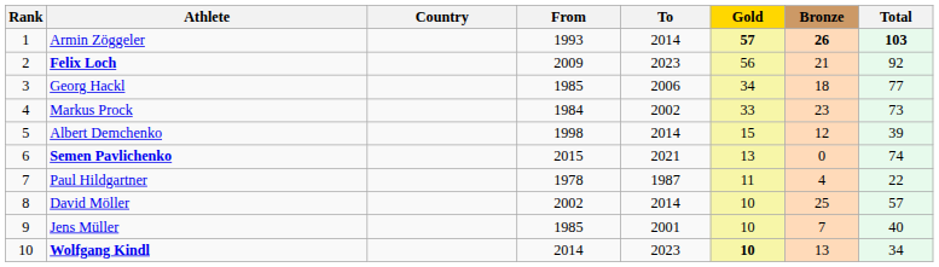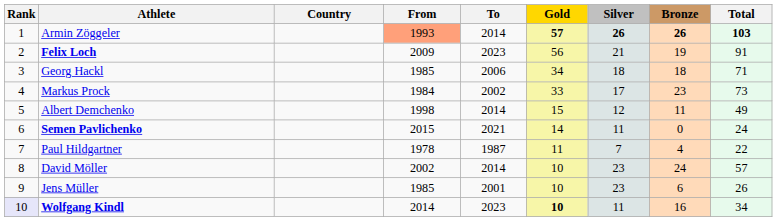 <table class="wikitable plainrowheaders" width=80% style="text-align:center;">
 <tr style="background-color:#EDEDED;">
 <th class="hintergrundfarbe5" style="width:1em">Rank</th>
 <th class="hintergrundfarbe5">Athlete</th>
 <th class="hintergrundfarbe5">Country</th>
 <th class="hintergrundfarbe5">From</th>
 <th class="hintergrundfarbe5">To</th>
 <th style="background:    gold; width:8%">Gold</th>
+<th style="background:  silver; width:8%">Silver</th>
 <th style="background: #CC9966; width:8%">Bronze</th>
 <th class="hintergrundfarbe5" style="width:8%">Total</th>
 </tr>
 <tr>
 <td>1</td>
 <td align="left"><a href='#'>Armin Zöggeler</a></td>
 <td align="left"></td>
-<td>1993</td>
+<td style="background: lightsalmon;">1993</td>
 <td>2014</td>
 <td bgcolor="#F7F6A8"><strong>57</strong></td>
+<td bgcolor="#DCE5E5"><strong>26</strong></td>
 <td bgcolor="#FFDAB9"><strong>26</strong></td>
 <td bgcolor="#E7FAEC"><strong>103</strong></td>
 </tr>
 <tr align="center">
 <td>2</td>
 <td align="left"><strong><a href='#'>Felix Loch</a></strong></td>
 <td align="left"></td>
 <td>2009</td>
 <td>2023</td>
 <td bgcolor="#F7F6A8">56</td>
-<td bgcolor="#FFDAB9">21</td>
-<td bgcolor="#E7FAEC">92</td>
+<td bgcolor="#DCE5E5">21</td>
+<td bgcolor="#FFDAB9">19</td>
+<td bgcolor="#E7FAEC">91</td>
 </tr>
 <tr align="center">
 <td>3</td>
 <td align="left"><a href='#'>Georg Hackl</a></td>
 <td align="left"><br></td>
 <td>1985</td>
 <td>2006</td>
 <td bgcolor="#F7F6A8">34</td>
+<td bgcolor="#DCE5E5">18</td>
 <td bgcolor="#FFDAB9">18</td>
-<td bgcolor="#E7FAEC">77</td>
+<td bgcolor="#E7FAEC">71</td>
 </tr>
 <tr align="center">
 <td>4</td>
 <td align="left"><a href='#'>Markus Prock</a></td>
 <td align="left"></td>
 <td>1984</td>
 <td>2002</td>
 <td bgcolor="#F7F6A8">33</td>
+<td bgcolor="#DCE5E5">17</td>
 <td bgcolor="#FFDAB9">23</td>
 <td bgcolor="#E7FAEC">73</td>
 </tr>
 <tr align="center">
 <td>5</td>
 <td align="left"><a href='#'>Albert Demchenko</a></td>
 <td align="left"></td>
 <td>1998</td>
 <td>2014</td>
 <td bgcolor="#F7F6A8">15</td>
-<td bgcolor="#FFDAB9">12</td>
-<td bgcolor="#E7FAEC">39</td>
+<td bgcolor="#DCE5E5">12</td>
+<td bgcolor="#FFDAB9">11</td>
+<td bgcolor="#E7FAEC">49</td>
 </tr>
 <tr align="center">
 <td>6</td>
 <td align="left"><strong><a href='#'>Semen Pavlichenko</a></strong></td>
 <td align="left"></td>
 <td>2015</td>
 <td>2021</td>
-<td bgcolor="#F7F6A8">13</td>
+<td bgcolor="#F7F6A8">14</td>
+<td bgcolor="#DCE5E5">11</td>
 <td bgcolor="#FFDAB9">0</td>
-<td bgcolor="#E7FAEC">74</td>
+<td bgcolor="#E7FAEC">24</td>
 </tr>
 <tr align="center">
 <td>7</td>
 <td align="left"><a href='#'>Paul Hildgartner</a></td>
 <td align="left"></td>
 <td>1978</td>
 <td>1987</td>
 <td bgcolor="#F7F6A8">11</td>
+<td bgcolor="#DCE5E5">7</td>
 <td bgcolor="#FFDAB9">4</td>
 <td bgcolor="#E7FAEC">22</td>
 </tr>
 <tr align="center">
 <td>8</td>
 <td align="left"><a href='#'>David Möller</a></td>
 <td align="left"></td>
 <td>2002</td>
 <td>2014</td>
 <td bgcolor="#F7F6A8">10</td>
-<td bgcolor="#FFDAB9">25</td>
+<td bgcolor="#DCE5E5">23</td>
+<td bgcolor="#FFDAB9">24</td>
 <td bgcolor="#E7FAEC">57</td>
 </tr>
 <tr align="center">
 <td>9</td>
 <td align="left"><a href='#'>Jens Müller</a></td>
 <td align="left"><br></td>
 <td>1985</td>
 <td>2001</td>
 <td bgcolor="#F7F6A8">10</td>
-<td bgcolor="#FFDAB9">7</td>
-<td bgcolor="#E7FAEC">40</td>
+<td bgcolor="#DCE5E5">23</td>
+<td bgcolor="#FFDAB9">6</td>
+<td bgcolor="#E7FAEC">26</td>
 </tr>
 <tr align="center">
-<td>10</td>
+<td style="background: lavender;">10</td>
 <td align="left"><strong><a href='#'>Wolfgang Kindl</a></strong></td>
 <td align="left"></td>
 <td>2014</td>
 <td>2023</td>
 <td bgcolor="#F7F6A8"><strong>10</strong></td>
-<td bgcolor="#FFDAB9">13</td>
+<td bgcolor="#DCE5E5">11</td>
+<td bgcolor="#FFDAB9">16</td>
 <td bgcolor="#E7FAEC">34</td>
 </tr>
 </table>
